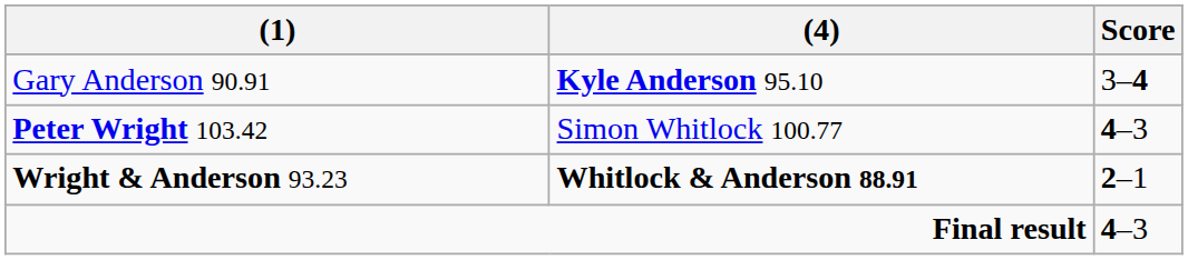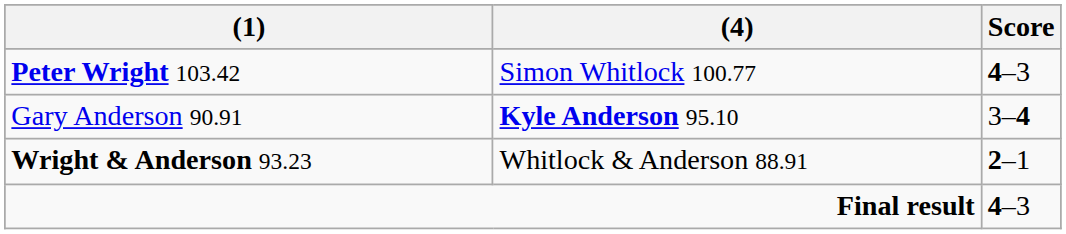 <table class="wikitable">
 <tr>
 <th width=270><strong></strong> (1)</th>
 <th width=270> (4)</th>
 <th>Score</th>
 </tr>
 <tr>
+<td><strong><a href='#'>Peter Wright</a></strong> <small><span>103.42</span></small></td>
+<td><a href='#'>Simon Whitlock</a> <small><span>100.77</span></small></td>
+<td><strong>4</strong>–3</td>
+</tr>
+<tr>
 <td><a href='#'>Gary Anderson</a> <small><span>90.91</span></small></td>
 <td><strong><a href='#'>Kyle Anderson</a></strong> <small><span>95.10</span></small></td>
 <td>3–<strong>4</strong></td>
 </tr>
 <tr>
-<td><strong><a href='#'>Peter Wright</a></strong> <small><span>103.42</span></small></td>
-<td><a href='#'>Simon Whitlock</a> <small><span>100.77</span></small></td>
-<td><strong>4</strong>–3</td>
-</tr>
-<tr>
 <td><strong>Wright & Anderson</strong> <small><span>93.23</span></small></td>
-<td><strong>Whitlock & Anderson <small><span>88.91</span></small></strong></td>
+<td>Whitlock & Anderson <small><span>88.91</span></small></td>
 <td><strong>2</strong>–1</td>
 </tr>
 <tr>
 <td colspan="2" align="right"><strong>Final result</strong></td>
 <td><strong>4</strong>–3</td>
 </tr>
 </table>
